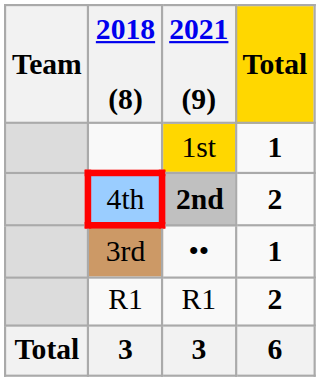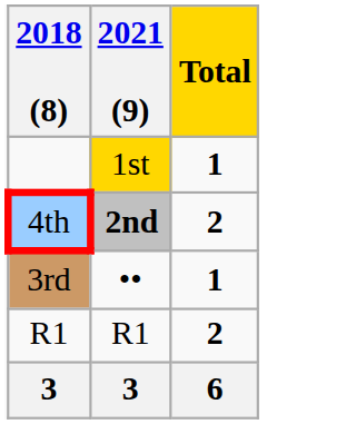 <table class="wikitable" style="text-align:center; font-size:85%;">
 <tr>
-<th>Team</th>
 <th><a href='#'>2018</a><br><br>(8)</th>
 <th><a href='#'>2021</a><br><br>(9)</th>
 <td bgcolor=gold><strong>Total</strong></td>
 </tr>
 <tr>
-<td align=left bgcolor=DCDCDC></td>
 <td colspan=1></td>
 <td bgcolor=Gold>1st</td>
 <td><strong>1</strong></td>
 </tr>
 <tr>
-<td align=left bgcolor=DCDCDC></td>
 <td style="border:3px solid red" bgcolor=#9acdff>4th</td>
 <td bgcolor=Silver><strong>2nd</strong></td>
 <td><strong>2</strong></td>
 </tr>
 <tr>
-<td align=left bgcolor=DCDCDC></td>
 <td bgcolor=#cc9966>3rd</td>
 <td>••</td>
 <td><strong>1</strong></td>
 </tr>
 <tr>
-<td align=left bgcolor=DCDCDC></td>
 <td>R1<br></td>
 <td>R1<br></td>
 <td><strong>2</strong></td>
 </tr>
 <tr>
-<th>Total</th>
 <th>3</th>
 <th>3</th>
 <th>6</th>
 </tr>
 </table>
